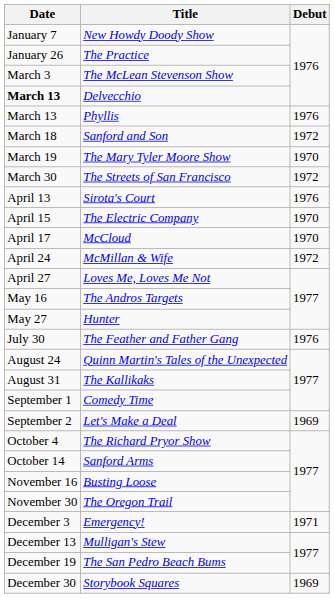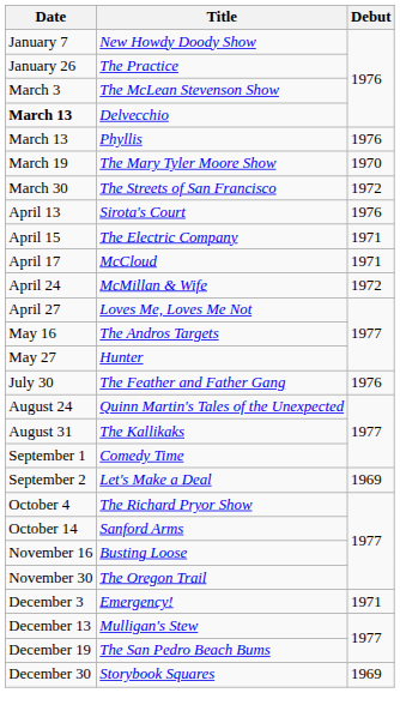 <table class="wikitable sortable">
 <tr>
 <th>Date</th>
 <th>Title</th>
 <th>Debut</th>
 </tr>
 <tr>
 <td>January 7</td>
 <td><em><a href='#'>New Howdy Doody Show</a></em></td>
 <td rowspan="4">1976</td>
 </tr>
 <tr>
 <td>January 26</td>
 <td><em><a href='#'>The Practice</a></em></td>
 </tr>
 <tr>
 <td>March 3</td>
 <td><em><a href='#'>The McLean Stevenson Show</a></em></td>
 </tr>
 <tr>
 <td><strong>March 13</strong></td>
 <td><em><a href='#'>Delvecchio</a></em></td>
 </tr>
 <tr>
 <td>March 13</td>
 <td><em><a href='#'>Phyllis</a></em></td>
 <td>1976</td>
 </tr>
 <tr>
-<td>March 18</td>
-<td><em><a href='#'>Sanford and Son</a></em></td>
-<td>1972</td>
-</tr>
-<tr>
 <td>March 19</td>
 <td><em><a href='#'>The Mary Tyler Moore Show</a></em></td>
 <td>1970</td>
 </tr>
 <tr>
 <td>March 30</td>
 <td><em><a href='#'>The Streets of San Francisco</a></em></td>
 <td>1972</td>
 </tr>
 <tr>
 <td>April 13</td>
 <td><em><a href='#'>Sirota's Court</a></em></td>
 <td>1976</td>
 </tr>
 <tr>
 <td>April 15</td>
 <td><em><a href='#'>The Electric Company</a></em></td>
-<td>1970</td>
+<td>1971</td>
 </tr>
 <tr>
 <td>April 17</td>
 <td><em><a href='#'>McCloud</a></em></td>
-<td>1970</td>
+<td>1971</td>
 </tr>
 <tr>
 <td>April 24</td>
 <td><em><a href='#'>McMillan & Wife</a></em></td>
 <td>1972</td>
 </tr>
 <tr>
 <td>April 27</td>
 <td><em><a href='#'>Loves Me, Loves Me Not</a></em></td>
 <td rowspan="3">1977</td>
 </tr>
 <tr>
 <td>May 16</td>
 <td><em><a href='#'>The Andros Targets</a></em></td>
 </tr>
 <tr>
 <td>May 27</td>
 <td><em><a href='#'>Hunter</a></em></td>
 </tr>
 <tr>
 <td>July 30</td>
 <td><em><a href='#'>The Feather and Father Gang</a></em></td>
 <td>1976</td>
 </tr>
 <tr>
 <td>August 24</td>
 <td><em><a href='#'>Quinn Martin's Tales of the Unexpected</a></em></td>
 <td rowspan="3">1977</td>
 </tr>
 <tr>
 <td>August 31</td>
 <td><em><a href='#'>The Kallikaks</a></em></td>
 </tr>
 <tr>
 <td>September 1</td>
 <td><em><a href='#'>Comedy Time</a></em></td>
 </tr>
 <tr>
 <td>September 2</td>
 <td><em><a href='#'>Let's Make a Deal</a></em></td>
 <td>1969</td>
 </tr>
 <tr>
 <td>October 4</td>
 <td><em><a href='#'>The Richard Pryor Show</a></em></td>
 <td rowspan="4">1977</td>
 </tr>
 <tr>
 <td>October 14</td>
 <td><em><a href='#'>Sanford Arms</a></em></td>
 </tr>
 <tr>
 <td>November 16</td>
 <td><em><a href='#'>Busting Loose</a></em></td>
 </tr>
 <tr>
 <td>November 30</td>
 <td><em><a href='#'>The Oregon Trail</a></em></td>
 </tr>
 <tr>
 <td>December 3</td>
 <td><em><a href='#'>Emergency!</a></em></td>
 <td>1971</td>
 </tr>
 <tr>
 <td>December 13</td>
 <td><em><a href='#'>Mulligan's Stew</a></em></td>
 <td rowspan="2">1977</td>
 </tr>
 <tr>
 <td>December 19</td>
 <td><em><a href='#'>The San Pedro Beach Bums</a></em></td>
 </tr>
 <tr>
 <td>December 30</td>
 <td><em><a href='#'>Storybook Squares</a></em></td>
 <td>1969</td>
 </tr>
 </table>
